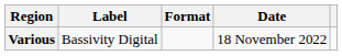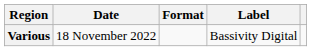 <table class="wikitable plainrowheaders">
 <tr>
 <th scope="col">Region</th>
+<th scope="col">Date</th>
+<th scope="col">Format</th>
 <th scope="col">Label</th>
-<th scope="col">Format</th>
-<th scope="col">Date</th>
 <th scope="col"></th>
 </tr>
 <tr>
 <th scope="row">Various</th>
+<td>18 November 2022</td>
+<td></td>
 <td>Bassivity Digital</td>
-<td></td>
-<td>18 November 2022</td>
 <td></td>
 </tr>
 </table>
